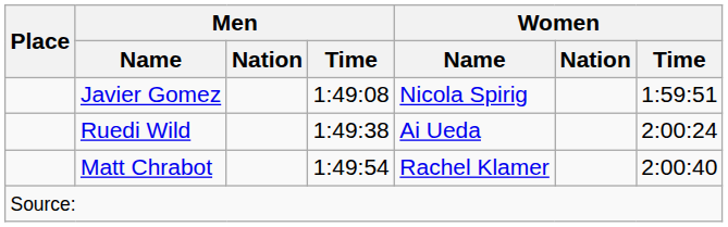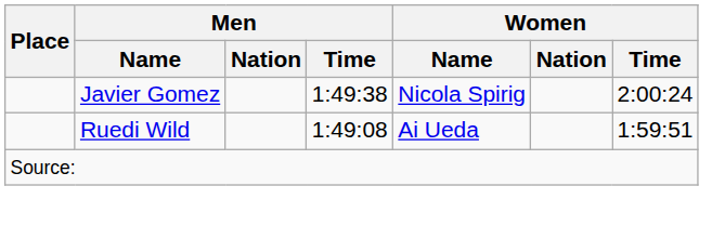 <table class="wikitable">
 <tr>
 <th rowspan="2">Place</th>
 <th colspan="3">Men</th>
 <th colspan="3">Women</th>
 </tr>
 <tr>
 <th>Name</th>
 <th>Nation</th>
 <th>Time</th>
 <th>Name</th>
 <th>Nation</th>
 <th>Time</th>
 </tr>
 <tr>
 <td align="center"></td>
 <td><a href='#'>Javier Gomez</a></td>
 <td></td>
-<td>1:49:08</td>
+<td>1:49:38</td>
 <td><a href='#'>Nicola Spirig</a></td>
 <td></td>
-<td>1:59:51</td>
+<td>2:00:24</td>
 </tr>
 <tr>
 <td align="center"></td>
 <td><a href='#'>Ruedi Wild</a></td>
 <td></td>
-<td>1:49:38</td>
+<td>1:49:08</td>
 <td><a href='#'>Ai Ueda</a></td>
 <td></td>
-<td>2:00:24</td>
-</tr>
-<tr>
-<td align="center"></td>
-<td><a href='#'>Matt Chrabot</a></td>
-<td></td>
-<td>1:49:54</td>
-<td><a href='#'>Rachel Klamer</a></td>
-<td></td>
-<td>2:00:40</td>
+<td>1:59:51</td>
 </tr>
 <tr>
 <td colspan="7"><small>Source:</small></td>
 </tr>
 </table>
